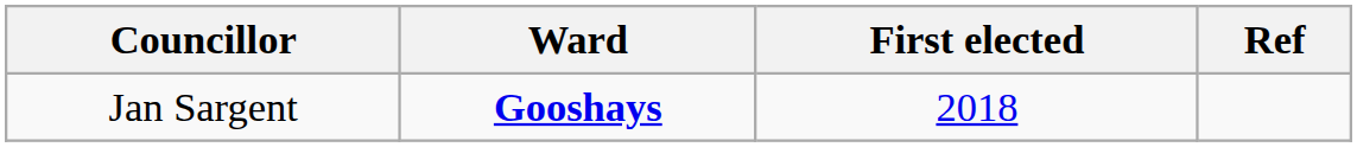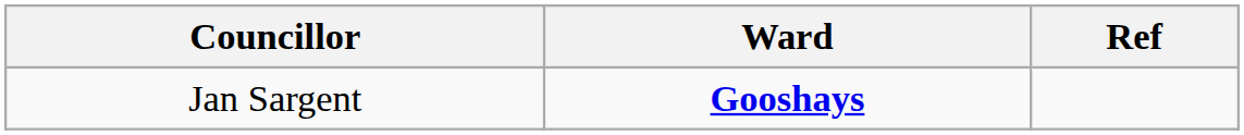 <table class="wikitable" style="font-size: 95%; width: 500px;">
 <tr>
 <th>Councillor</th>
 <th>Ward</th>
-<th>First elected</th>
 <th>Ref</th>
 </tr>
 <tr>
 <td align="center">Jan Sargent</td>
 <td align="center"><strong><a href='#'>Gooshays</a></strong></td>
-<td align="center"><a href='#'>2018</a></td>
 <td align="center"></td>
 </tr>
 </table>
